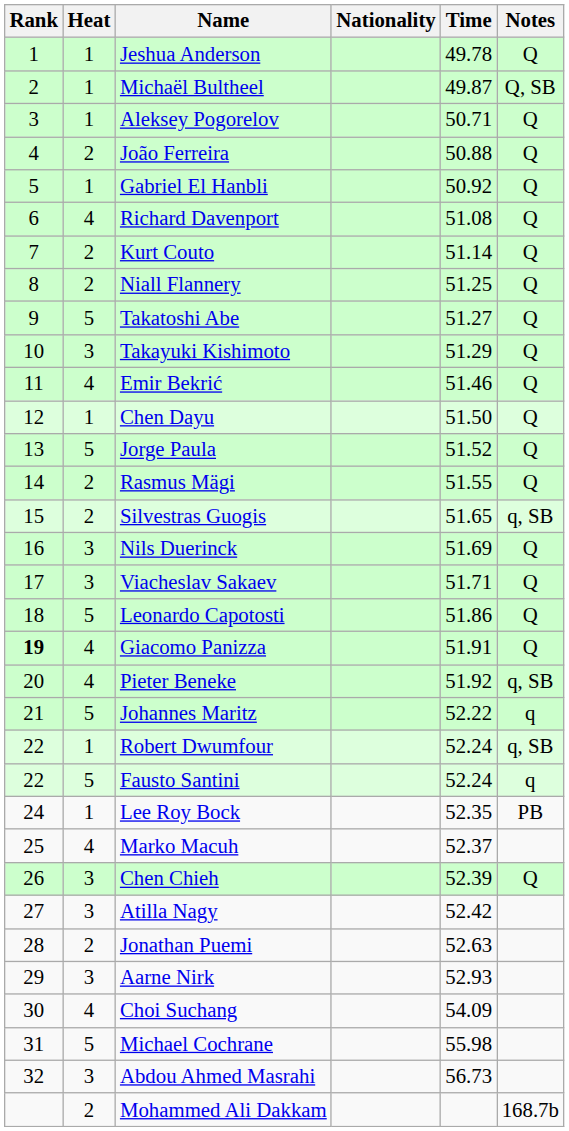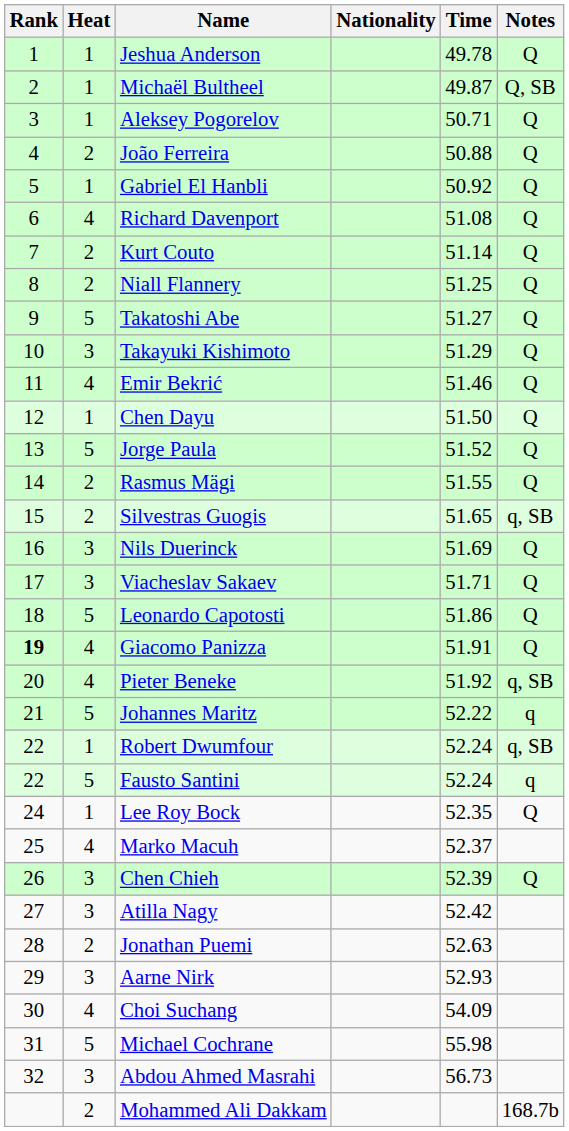 <table class="wikitable sortable" style="text-align:center">
 <tr>
 <th>Rank</th>
 <th>Heat</th>
 <th>Name</th>
 <th>Nationality</th>
 <th>Time</th>
 <th>Notes</th>
 </tr>
 <tr bgcolor=ccffcc>
 <td>1</td>
 <td>1</td>
 <td align=left><a href='#'>Jeshua Anderson</a></td>
 <td align=left></td>
 <td>49.78</td>
 <td>Q</td>
 </tr>
 <tr bgcolor=ccffcc>
 <td>2</td>
 <td>1</td>
 <td align=left><a href='#'>Michaël Bultheel</a></td>
 <td align=left></td>
 <td>49.87</td>
 <td>Q, SB</td>
 </tr>
 <tr bgcolor=ccffcc>
 <td>3</td>
 <td>1</td>
 <td align=left><a href='#'>Aleksey Pogorelov</a></td>
 <td align=left></td>
 <td>50.71</td>
 <td>Q</td>
 </tr>
 <tr bgcolor=ccffcc>
 <td>4</td>
 <td>2</td>
 <td align=left><a href='#'>João Ferreira</a></td>
 <td align=left></td>
 <td>50.88</td>
 <td>Q</td>
 </tr>
 <tr bgcolor=ccffcc>
 <td>5</td>
 <td>1</td>
 <td align=left><a href='#'>Gabriel El Hanbli</a></td>
 <td align=left></td>
 <td>50.92</td>
 <td>Q</td>
 </tr>
 <tr bgcolor=ccffcc>
 <td>6</td>
 <td>4</td>
 <td align=left><a href='#'>Richard Davenport</a></td>
 <td align=left></td>
 <td>51.08</td>
 <td>Q</td>
 </tr>
 <tr bgcolor=ccffcc>
 <td>7</td>
 <td>2</td>
 <td align=left><a href='#'>Kurt Couto</a></td>
 <td align=left></td>
 <td>51.14</td>
 <td>Q</td>
 </tr>
 <tr bgcolor=ccffcc>
 <td>8</td>
 <td>2</td>
 <td align=left><a href='#'>Niall Flannery</a></td>
 <td align=left></td>
 <td>51.25</td>
 <td>Q</td>
 </tr>
 <tr bgcolor=ccffcc>
 <td>9</td>
 <td>5</td>
 <td align=left><a href='#'>Takatoshi Abe</a></td>
 <td align=left></td>
 <td>51.27</td>
 <td>Q</td>
 </tr>
 <tr bgcolor=ccffcc>
 <td>10</td>
 <td>3</td>
 <td align=left><a href='#'>Takayuki Kishimoto</a></td>
 <td align=left></td>
 <td>51.29</td>
 <td>Q</td>
 </tr>
 <tr bgcolor=ccffcc>
 <td>11</td>
 <td>4</td>
 <td align=left><a href='#'>Emir Bekrić</a></td>
 <td align=left></td>
 <td>51.46</td>
 <td>Q</td>
 </tr>
 <tr bgcolor=ddffdd>
 <td>12</td>
 <td>1</td>
 <td align=left><a href='#'>Chen Dayu</a></td>
 <td align=left></td>
 <td>51.50</td>
 <td>Q</td>
 </tr>
 <tr bgcolor=ccffcc>
 <td>13</td>
 <td>5</td>
 <td align=left><a href='#'>Jorge Paula</a></td>
 <td align=left></td>
 <td>51.52</td>
 <td>Q</td>
 </tr>
 <tr bgcolor=ccffcc>
 <td>14</td>
 <td>2</td>
 <td align=left><a href='#'>Rasmus Mägi</a></td>
 <td align=left></td>
 <td>51.55</td>
 <td>Q</td>
 </tr>
 <tr bgcolor=ddffdd>
 <td>15</td>
 <td>2</td>
 <td align=left><a href='#'>Silvestras Guogis</a></td>
 <td align=left></td>
 <td>51.65</td>
 <td>q, SB</td>
 </tr>
 <tr bgcolor=ccffcc>
 <td>16</td>
 <td>3</td>
 <td align=left><a href='#'>Nils Duerinck</a></td>
 <td align=left></td>
 <td>51.69</td>
 <td>Q</td>
 </tr>
 <tr bgcolor=ccffcc>
 <td>17</td>
 <td>3</td>
 <td align=left><a href='#'>Viacheslav Sakaev</a></td>
 <td align=left></td>
 <td>51.71</td>
 <td>Q</td>
 </tr>
 <tr bgcolor=ccffcc>
 <td>18</td>
 <td>5</td>
 <td align=left><a href='#'>Leonardo Capotosti</a></td>
 <td align=left></td>
 <td>51.86</td>
 <td>Q</td>
 </tr>
 <tr bgcolor=ccffcc>
 <td><strong>19</strong></td>
 <td>4</td>
 <td align=left><a href='#'>Giacomo Panizza</a></td>
 <td align=left></td>
 <td>51.91</td>
 <td>Q</td>
 </tr>
 <tr bgcolor=ccffcc>
 <td>20</td>
 <td>4</td>
 <td align=left><a href='#'>Pieter Beneke</a></td>
 <td align=left></td>
 <td>51.92</td>
 <td>q, SB</td>
 </tr>
 <tr bgcolor=ccffcc>
 <td>21</td>
 <td>5</td>
 <td align=left><a href='#'>Johannes Maritz</a></td>
 <td align=left></td>
 <td>52.22</td>
 <td>q</td>
 </tr>
 <tr bgcolor=ddffdd>
 <td>22</td>
 <td>1</td>
 <td align=left><a href='#'>Robert Dwumfour</a></td>
 <td align=left></td>
 <td>52.24</td>
 <td>q, SB</td>
 </tr>
 <tr bgcolor=ddffdd>
 <td>22</td>
 <td>5</td>
 <td align=left><a href='#'>Fausto Santini</a></td>
 <td align=left></td>
 <td>52.24</td>
 <td>q</td>
 </tr>
 <tr>
 <td>24</td>
 <td>1</td>
 <td align=left><a href='#'>Lee Roy Bock</a></td>
 <td align=left></td>
 <td>52.35</td>
-<td>PB</td>
+<td>Q</td>
 </tr>
 <tr>
 <td>25</td>
 <td>4</td>
 <td align=left><a href='#'>Marko Macuh</a></td>
 <td align=left></td>
 <td>52.37</td>
 <td></td>
 </tr>
 <tr bgcolor=ccffcc>
 <td>26</td>
 <td>3</td>
 <td align=left><a href='#'>Chen Chieh</a></td>
 <td align=left></td>
 <td>52.39</td>
 <td>Q</td>
 </tr>
 <tr>
 <td>27</td>
 <td>3</td>
 <td align=left><a href='#'>Atilla Nagy</a></td>
 <td align=left></td>
 <td>52.42</td>
 <td></td>
 </tr>
 <tr>
 <td>28</td>
 <td>2</td>
 <td align=left><a href='#'>Jonathan Puemi</a></td>
 <td align=left></td>
 <td>52.63</td>
 <td></td>
 </tr>
 <tr>
 <td>29</td>
 <td>3</td>
 <td align=left><a href='#'>Aarne Nirk</a></td>
 <td align=left></td>
 <td>52.93</td>
 <td></td>
 </tr>
 <tr>
 <td>30</td>
 <td>4</td>
 <td align=left><a href='#'>Choi Suchang</a></td>
 <td align=left></td>
 <td>54.09</td>
 <td></td>
 </tr>
 <tr>
 <td>31</td>
 <td>5</td>
 <td align=left><a href='#'>Michael Cochrane</a></td>
 <td align=left></td>
 <td>55.98</td>
 <td></td>
 </tr>
 <tr>
 <td>32</td>
 <td>3</td>
 <td align=left><a href='#'>Abdou Ahmed Masrahi</a></td>
 <td align=left></td>
 <td>56.73</td>
 <td></td>
 </tr>
 <tr>
 <td></td>
 <td>2</td>
 <td align=left><a href='#'>Mohammed Ali Dakkam</a></td>
 <td align=left></td>
 <td></td>
 <td>168.7b</td>
 </tr>
 </table>
